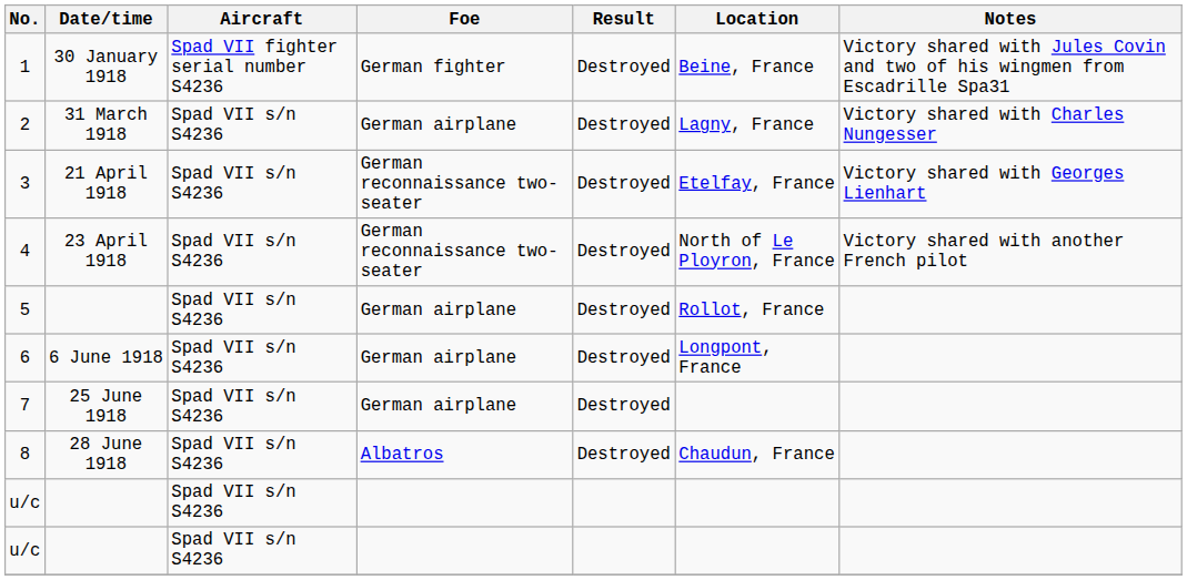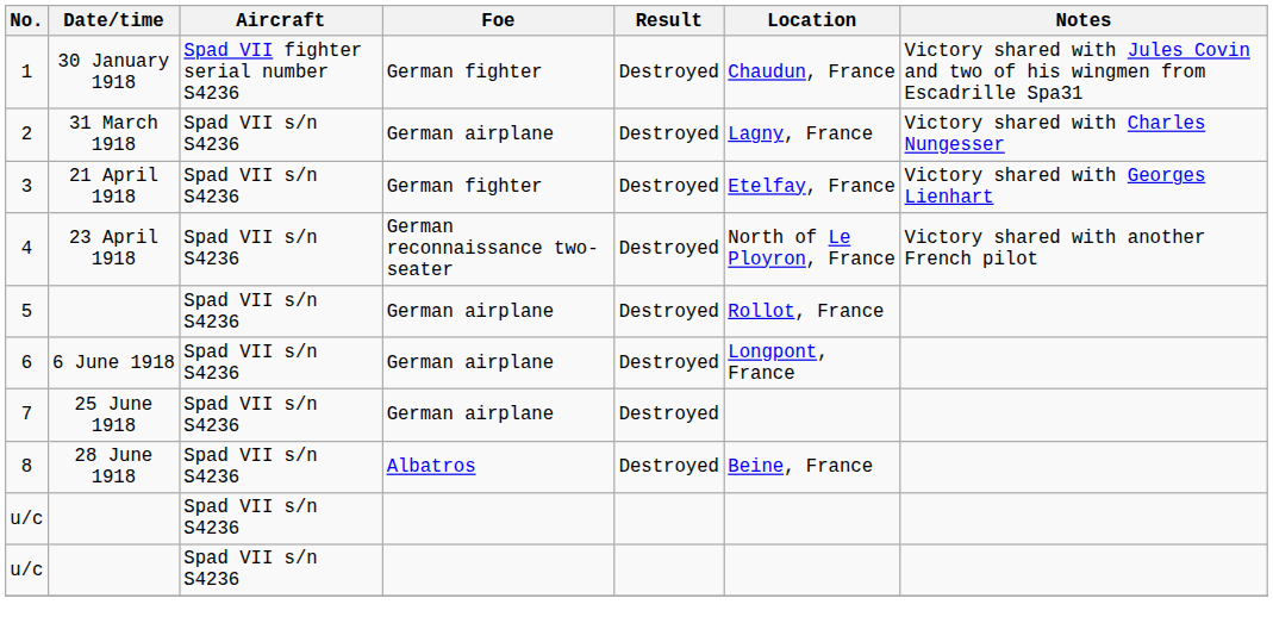 <table class="wikitable" border="1" style="margin: 1em auto 1em auto">
 <tr>
 <th>No.</th>
 <th>Date/time</th>
 <th>Aircraft</th>
 <th>Foe</th>
 <th>Result</th>
 <th>Location</th>
 <th>Notes</th>
 </tr>
 <tr>
 <td align="center">1</td>
 <td align="center">30 January 1918</td>
 <td><a href='#'>Spad VII</a> fighter serial number S4236</td>
 <td>German fighter</td>
 <td>Destroyed</td>
-<td><a href='#'>Beine</a>, France</td>
+<td><a href='#'>Chaudun</a>, France</td>
 <td>Victory shared with <a href='#'>Jules Covin</a> and two of his wingmen from Escadrille Spa31</td>
 </tr>
 <tr>
 <td align="center">2</td>
 <td align="center">31 March 1918</td>
 <td>Spad VII s/n S4236</td>
 <td>German airplane</td>
 <td>Destroyed</td>
 <td><a href='#'>Lagny</a>, France</td>
 <td>Victory shared with <a href='#'>Charles Nungesser</a></td>
 </tr>
 <tr>
 <td align="center">3</td>
 <td align="center">21 April 1918</td>
 <td>Spad VII s/n S4236</td>
-<td>German reconnaissance two-seater</td>
+<td>German fighter</td>
 <td>Destroyed</td>
 <td><a href='#'>Etelfay</a>, France</td>
 <td>Victory shared with <a href='#'>Georges Lienhart</a></td>
 </tr>
 <tr>
 <td align="center">4</td>
 <td align="center">23 April 1918</td>
 <td>Spad VII s/n S4236</td>
 <td>German reconnaissance two-seater</td>
 <td>Destroyed</td>
 <td>North of <a href='#'>Le Ployron</a>, France</td>
 <td>Victory shared with another French pilot</td>
 </tr>
 <tr>
 <td align="center">5</td>
 <td align="center"></td>
 <td>Spad VII s/n S4236</td>
 <td>German airplane</td>
 <td>Destroyed</td>
 <td><a href='#'>Rollot</a>, France</td>
 <td></td>
 </tr>
 <tr>
 <td align="center">6</td>
 <td align="center">6 June 1918</td>
 <td>Spad VII s/n S4236</td>
 <td>German airplane</td>
 <td>Destroyed</td>
 <td><a href='#'>Longpont</a>, France</td>
 <td></td>
 </tr>
 <tr>
 <td align="center">7</td>
 <td align="center">25 June 1918</td>
 <td>Spad VII s/n S4236</td>
 <td>German airplane</td>
 <td>Destroyed</td>
 <td></td>
 <td></td>
 </tr>
 <tr>
 <td align="center">8</td>
 <td align="center">28 June 1918</td>
 <td>Spad VII s/n S4236</td>
 <td><a href='#'>Albatros</a></td>
 <td>Destroyed</td>
-<td><a href='#'>Chaudun</a>, France</td>
+<td><a href='#'>Beine</a>, France</td>
 <td></td>
 </tr>
 <tr>
 <td align="center">u/c</td>
 <td align="center"></td>
 <td>Spad VII s/n S4236</td>
 <td></td>
 <td></td>
 <td></td>
 <td></td>
 </tr>
 <tr>
 <td align="center">u/c</td>
 <td align="center"></td>
 <td>Spad VII s/n S4236</td>
 <td></td>
 <td></td>
 <td></td>
 <td></td>
 </tr>
 <tr>
 </tr>
 </table>
